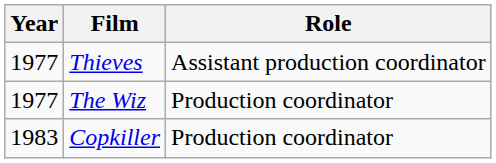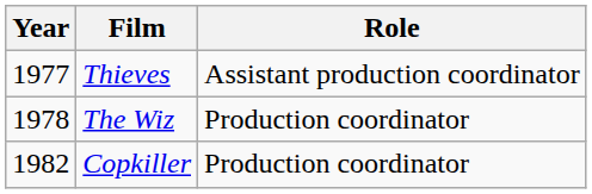 <table class="wikitable">
 <tr>
 <th>Year</th>
 <th>Film</th>
 <th>Role</th>
 </tr>
 <tr>
 <td>1977</td>
 <td><em><a href='#'>Thieves</a></em></td>
 <td>Assistant production coordinator</td>
 </tr>
 <tr>
-<td>1977</td>
+<td>1978</td>
 <td><em><a href='#'>The Wiz</a></em></td>
 <td>Production coordinator</td>
 </tr>
 <tr>
-<td>1983</td>
+<td>1982</td>
 <td><em><a href='#'>Copkiller</a></em></td>
 <td>Production coordinator</td>
 </tr>
 </table>
